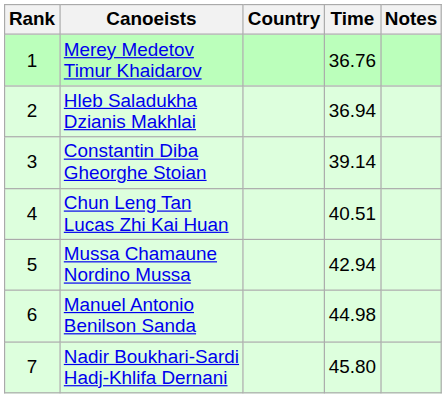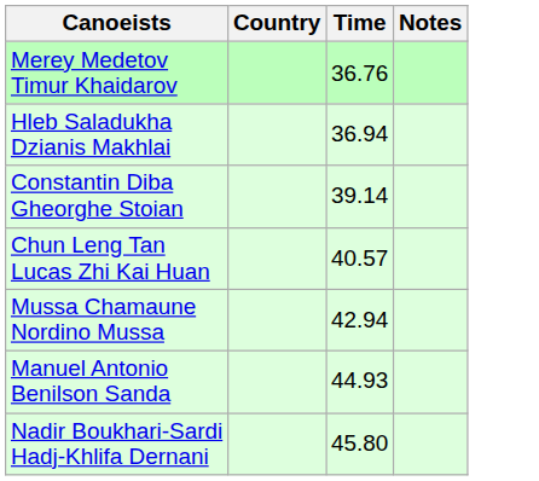 <table class="wikitable" style="text-align:center">
 <tr>
-<th>Rank</th>
 <th>Canoeists</th>
 <th>Country</th>
 <th>Time</th>
 <th>Notes</th>
 </tr>
 <tr bgcolor=bbffbb>
-<td>1</td>
 <td align="left"><a href='#'>Merey Medetov</a><br><a href='#'>Timur Khaidarov</a></td>
 <td align="left"></td>
 <td>36.76</td>
 <td></td>
 </tr>
 <tr bgcolor=ddffdd>
-<td>2</td>
 <td align="left"><a href='#'>Hleb Saladukha</a><br><a href='#'>Dzianis Makhlai</a></td>
 <td align="left"></td>
 <td>36.94</td>
 <td></td>
 </tr>
 <tr bgcolor=ddffdd>
-<td>3</td>
 <td align="left"><a href='#'>Constantin Diba</a><br><a href='#'>Gheorghe Stoian</a></td>
 <td align="left"></td>
 <td>39.14</td>
 <td></td>
 </tr>
 <tr bgcolor=ddffdd>
-<td>4</td>
 <td align="left"><a href='#'>Chun Leng Tan</a><br><a href='#'>Lucas Zhi Kai Huan</a></td>
 <td align="left"></td>
-<td>40.51</td>
+<td>40.57</td>
 <td></td>
 </tr>
 <tr bgcolor=ddffdd>
-<td>5</td>
 <td align="left"><a href='#'>Mussa Chamaune</a><br><a href='#'>Nordino Mussa</a></td>
 <td align="left"></td>
 <td>42.94</td>
 <td></td>
 </tr>
 <tr bgcolor=ddffdd>
-<td>6</td>
 <td align="left"><a href='#'>Manuel Antonio</a><br><a href='#'>Benilson Sanda</a></td>
 <td align="left"></td>
-<td>44.98</td>
+<td>44.93</td>
 <td></td>
 </tr>
 <tr bgcolor=ddffdd>
-<td>7</td>
 <td align="left"><a href='#'>Nadir Boukhari-Sardi</a><br><a href='#'>Hadj-Khlifa Dernani</a></td>
 <td align="left"></td>
 <td>45.80</td>
 <td></td>
 </tr>
 </table>
